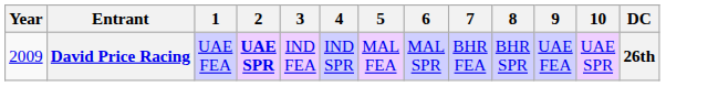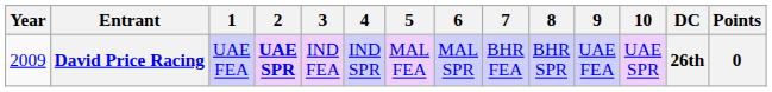 <table class="wikitable" style="text-align:center; font-size:85%">
 <tr>
 <th>Year</th>
 <th>Entrant</th>
 <th>1</th>
 <th>2</th>
 <th>3</th>
 <th>4</th>
 <th>5</th>
 <th>6</th>
 <th>7</th>
 <th>8</th>
 <th>9</th>
 <th>10</th>
 <th>DC</th>
+<th>Points</th>
 </tr>
 <tr>
 <td><a href='#'>2009</a></td>
 <th nowrap><a href='#'>David Price Racing</a></th>
 <td style="background:#CFCFFF;"><a href='#'>UAE<br>FEA</a><br></td>
 <td style="background:#EFCFFF;"><strong><a href='#'>UAE<br>SPR</a><br></strong></td>
 <td style="background:#EFCFFF;"><a href='#'>IND<br>FEA</a><br></td>
 <td style="background:#CFCFFF;"><a href='#'>IND<br>SPR</a><br></td>
 <td style="background:#EFCFFF;"><a href='#'>MAL<br>FEA</a><br></td>
 <td style="background:#CFCFFF;"><a href='#'>MAL<br>SPR</a><br></td>
 <td style="background:#CFCFFF;"><a href='#'>BHR<br>FEA</a><br></td>
 <td style="background:#CFCFFF;"><a href='#'>BHR<br>SPR</a><br></td>
 <td style="background:#CFCFFF;"><a href='#'>UAE<br>FEA</a><br></td>
 <td style="background:#EFCFFF;"><a href='#'>UAE<br>SPR</a><br></td>
 <th>26th</th>
+<th>0</th>
 </tr>
 </table>
